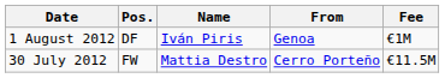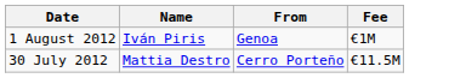 <table class="wikitable">
 <tr>
 <th>Date</th>
-<th>Pos.</th>
 <th>Name</th>
 <th>From</th>
 <th>Fee</th>
 </tr>
 <tr>
 <td>1 August 2012</td>
-<td>DF</td>
 <td> <a href='#'>Iván Piris</a></td>
 <td> <a href='#'>Genoa</a></td>
 <td>€1M</td>
 </tr>
 <tr>
 <td>30 July 2012</td>
-<td>FW</td>
 <td> <a href='#'>Mattia Destro</a></td>
 <td> <a href='#'>Cerro Porteño</a></td>
 <td>€11.5M</td>
 </tr>
 </table>
